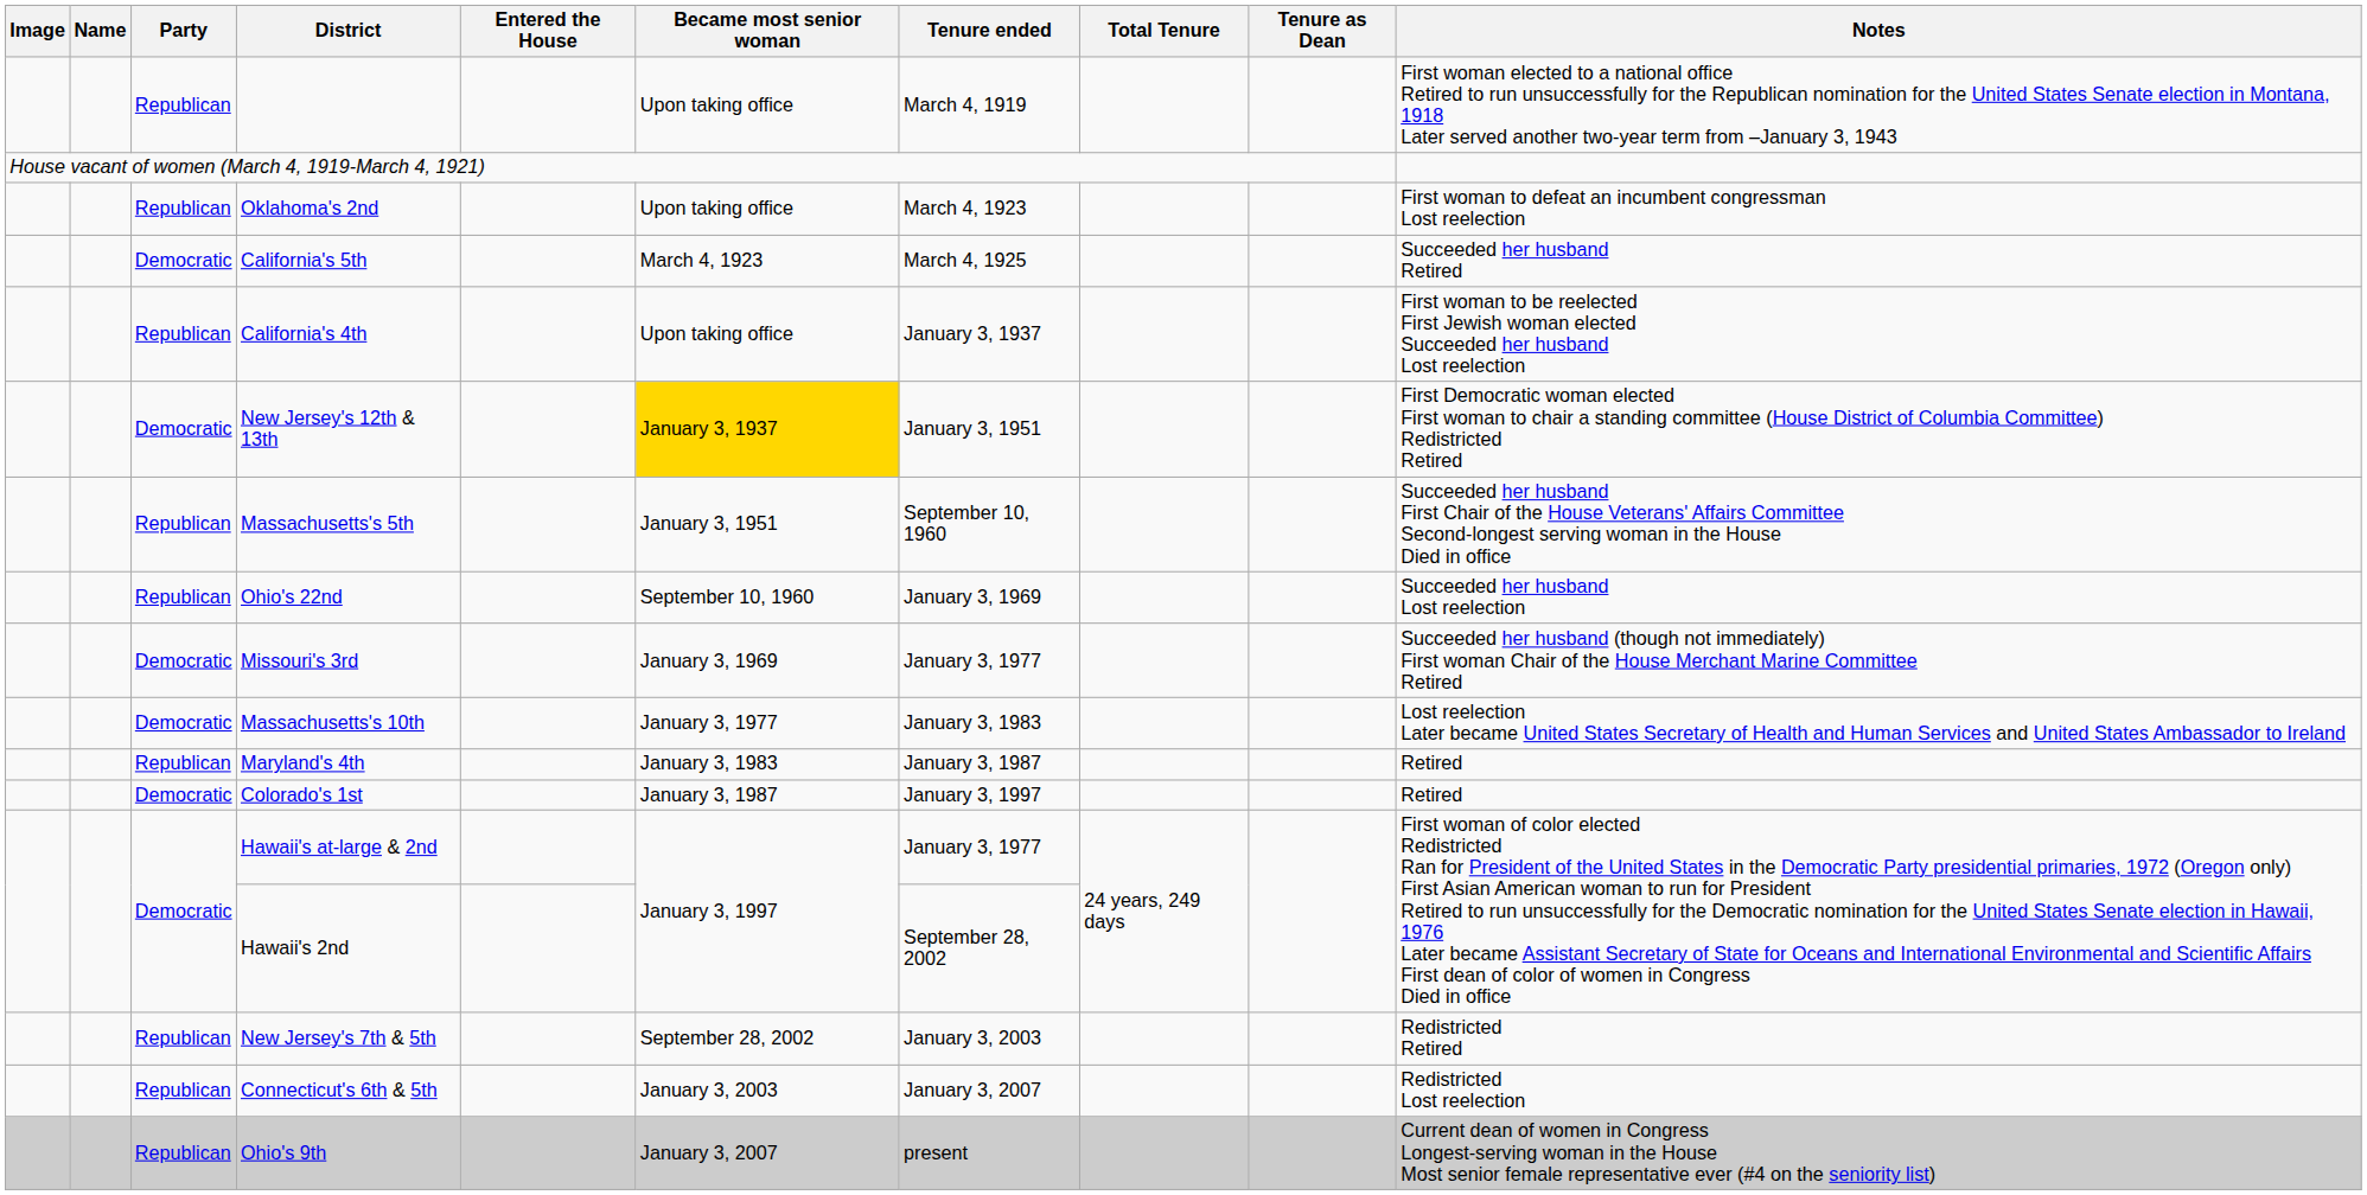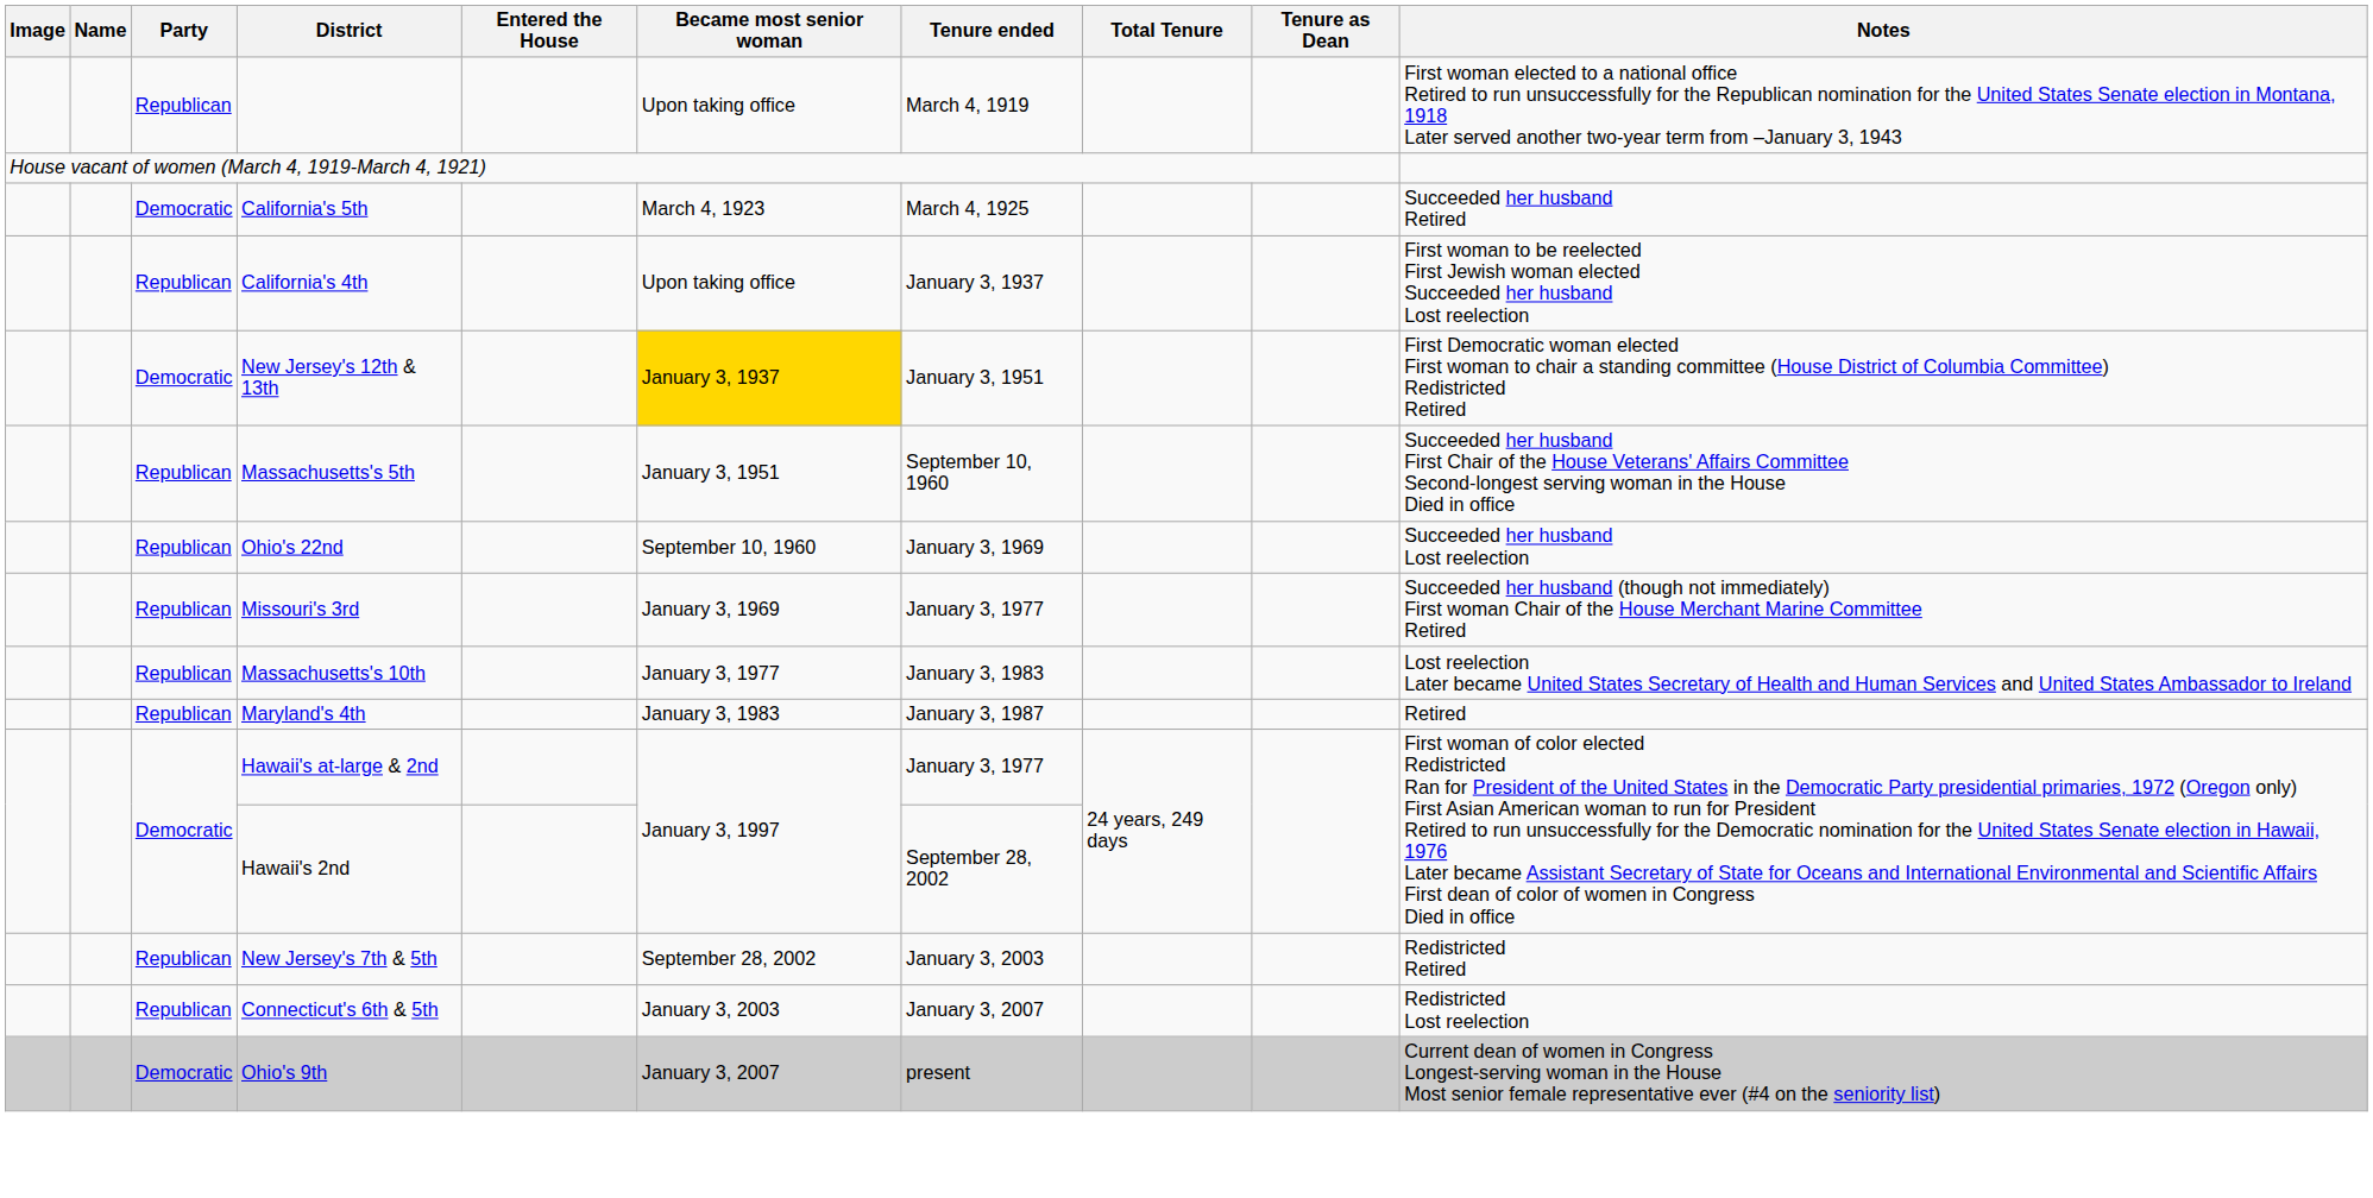 <table class="wikitable sortable">
 <tr>
 <th>Image</th>
 <th>Name<br></th>
 <th>Party</th>
 <th>District</th>
 <th>Entered the House</th>
 <th>Became most senior woman</th>
 <th>Tenure ended</th>
 <th>Total Tenure</th>
 <th>Tenure as Dean</th>
 <th>Notes</th>
 </tr>
 <tr>
 <td></td>
 <td><br></td>
 <td><a href='#'>Republican</a></td>
 <td></td>
 <td></td>
 <td>Upon taking office</td>
 <td>March 4, 1919</td>
 <td></td>
 <td></td>
 <td>First woman elected to a national office<br>Retired to run unsuccessfully for the Republican nomination for the <a href='#'>United States Senate election in Montana, 1918</a><br>Later served another two-year term from  –January 3, 1943</td>
 </tr>
 <tr>
 <td colspan="9"><em>House vacant of women (March 4, 1919-March 4, 1921)</em></td>
-</tr>
-<tr>
-<td></td>
-<td><br></td>
-<td><a href='#'>Republican</a></td>
-<td><a href='#'>Oklahoma's 2nd</a></td>
-<td></td>
-<td>Upon taking office</td>
-<td>March 4, 1923</td>
-<td></td>
-<td></td>
-<td>First woman to defeat an incumbent congressman<br>Lost reelection</td>
 </tr>
 <tr>
 <td></td>
 <td><br></td>
 <td><a href='#'>Democratic</a></td>
 <td><a href='#'>California's 5th</a></td>
 <td></td>
 <td>March 4, 1923</td>
 <td>March 4, 1925</td>
 <td></td>
 <td></td>
 <td>Succeeded <a href='#'>her husband</a><br>Retired</td>
 </tr>
 <tr>
 <td></td>
 <td><br></td>
 <td><a href='#'>Republican</a></td>
 <td><a href='#'>California's 4th</a></td>
 <td></td>
 <td>Upon taking office</td>
 <td>January 3, 1937</td>
 <td></td>
 <td></td>
 <td>First woman to be reelected<br>First Jewish woman elected<br>Succeeded <a href='#'>her husband</a><br>Lost reelection</td>
 </tr>
 <tr>
 <td></td>
 <td><br></td>
 <td><a href='#'>Democratic</a></td>
 <td><a href='#'>New Jersey's 12th</a> & <a href='#'>13th</a></td>
 <td></td>
 <td style="background: gold;">January 3, 1937</td>
 <td>January 3, 1951</td>
 <td></td>
 <td></td>
 <td>First Democratic woman elected<br>First woman to chair a standing committee (<a href='#'>House District of Columbia Committee</a>)<br>Redistricted<br>Retired</td>
 </tr>
 <tr>
 <td></td>
 <td><br></td>
 <td><a href='#'>Republican</a></td>
 <td><a href='#'>Massachusetts's 5th</a></td>
 <td></td>
 <td>January 3, 1951</td>
 <td>September 10, 1960</td>
 <td></td>
 <td></td>
 <td>Succeeded <a href='#'>her husband</a><br>First Chair of the <a href='#'>House Veterans' Affairs Committee</a><br>Second-longest serving woman in the House<br>Died in office</td>
 </tr>
 <tr>
 <td></td>
 <td><br></td>
 <td><a href='#'>Republican</a></td>
 <td><a href='#'>Ohio's 22nd</a></td>
 <td></td>
 <td>September 10, 1960</td>
 <td>January 3, 1969</td>
 <td></td>
 <td></td>
 <td>Succeeded <a href='#'>her husband</a><br>Lost reelection</td>
 </tr>
 <tr>
 <td></td>
 <td><br></td>
-<td><a href='#'>Democratic</a></td>
+<td><a href='#'>Republican</a></td>
 <td><a href='#'>Missouri's 3rd</a></td>
 <td></td>
 <td>January 3, 1969</td>
 <td>January 3, 1977</td>
 <td></td>
 <td></td>
 <td>Succeeded <a href='#'>her husband</a> (though not immediately)<br>First woman Chair of the <a href='#'>House Merchant Marine Committee</a><br>Retired</td>
 </tr>
 <tr>
 <td></td>
 <td><br></td>
-<td><a href='#'>Democratic</a></td>
+<td><a href='#'>Republican</a></td>
 <td><a href='#'>Massachusetts's 10th</a></td>
 <td></td>
 <td>January 3, 1977</td>
 <td>January 3, 1983</td>
 <td></td>
 <td></td>
 <td>Lost reelection<br>Later became <a href='#'>United States Secretary of Health and Human Services</a> and <a href='#'>United States Ambassador to Ireland</a></td>
 </tr>
 <tr>
 <td></td>
 <td><br></td>
 <td><a href='#'>Republican</a></td>
 <td><a href='#'>Maryland's 4th</a></td>
 <td></td>
 <td>January 3, 1983</td>
 <td>January 3, 1987</td>
-<td></td>
-<td></td>
-<td>Retired</td>
-</tr>
-<tr>
-<td></td>
-<td><br></td>
-<td><a href='#'>Democratic</a></td>
-<td><a href='#'>Colorado's 1st</a></td>
-<td></td>
-<td>January 3, 1987</td>
-<td>January 3, 1997</td>
 <td></td>
 <td></td>
 <td>Retired</td>
 </tr>
 <tr>
 <td rowspan=2></td>
 <td rowspan=2><br></td>
 <td rowspan=2 ><a href='#'>Democratic</a></td>
 <td><a href='#'>Hawaii's at-large</a> & <a href='#'>2nd</a></td>
 <td></td>
 <td rowspan=2>January 3, 1997</td>
 <td>January 3, 1977</td>
 <td rowspan=2>24 years, 249 days</td>
 <td rowspan=2></td>
 <td rowspan=2>First woman of color elected<br>Redistricted<br>Ran for <a href='#'>President of the United States</a> in the <a href='#'>Democratic Party presidential primaries, 1972</a> (<a href='#'>Oregon</a> only)<br>First Asian American woman to run for President<br>Retired to run unsuccessfully for the Democratic nomination for the <a href='#'>United States Senate election in Hawaii, 1976</a><br>Later became <a href='#'>Assistant Secretary of State for Oceans and International Environmental and Scientific Affairs</a><br>First dean of color of women in Congress<br>Died in office</td>
 </tr>
 <tr>
 <td>Hawaii's 2nd</td>
 <td></td>
 <td>September 28, 2002</td>
 </tr>
 <tr>
 <td></td>
 <td><br></td>
 <td><a href='#'>Republican</a></td>
 <td><a href='#'>New Jersey's 7th</a> & <a href='#'>5th</a></td>
 <td></td>
 <td>September 28, 2002</td>
 <td>January 3, 2003</td>
 <td></td>
 <td></td>
 <td>Redistricted<br>Retired</td>
 </tr>
 <tr>
 <td></td>
 <td><br></td>
 <td><a href='#'>Republican</a></td>
 <td><a href='#'>Connecticut's 6th</a> & <a href='#'>5th</a></td>
 <td></td>
 <td>January 3, 2003</td>
 <td>January 3, 2007</td>
 <td></td>
 <td></td>
 <td>Redistricted<br>Lost reelection</td>
 </tr>
 <tr style="background:#ccc;">
 <td></td>
 <td><br></td>
-<td><a href='#'>Republican</a></td>
+<td><a href='#'>Democratic</a></td>
 <td><a href='#'>Ohio's 9th</a></td>
 <td></td>
 <td>January 3, 2007</td>
 <td>present</td>
 <td></td>
 <td></td>
 <td>Current dean of women in Congress<br>Longest-serving woman in the House<br>Most senior female representative ever (#4 on the <a href='#'>seniority list</a>)</td>
 </tr>
 </table>
